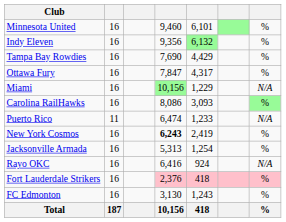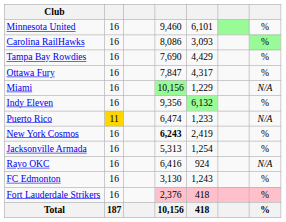 <table class="wikitable sortable" style="text-align:center;">
 <tr>
 <th width=160>Club</th>
 <th></th>
 <th width=45></th>
 <th width=45></th>
 <th width=45></th>
 <th width=45></th>
 <th width=45></th>
 </tr>
 <tr>
 <td align="left"><a href='#'>Minnesota United</a></td>
 <td>16</td>
 <td></td>
 <td>9,460</td>
 <td>6,101</td>
 <td bgcolor="#98FB98"></td>
 <td>%</td>
 </tr>
 <tr>
-<td align="left"><a href='#'>Indy Eleven</a></td>
+<td align="left"><a href='#'>Carolina RailHawks</a></td>
 <td>16</td>
 <td></td>
-<td>9,356</td>
-<td bgcolor="#98FB98">6,132</td>
+<td>8,086</td>
+<td>3,093</td>
 <td></td>
-<td>%</td>
+<td bgcolor="#98FB98">%</td>
 </tr>
 <tr>
 <td align="left"><a href='#'>Tampa Bay Rowdies</a></td>
 <td>16</td>
 <td></td>
 <td>7,690</td>
 <td>4,429</td>
 <td></td>
 <td>%</td>
 </tr>
 <tr>
 <td align="left"><a href='#'>Ottawa Fury</a></td>
 <td>16</td>
 <td></td>
 <td>7,847</td>
 <td>4,317</td>
 <td></td>
 <td>%</td>
 </tr>
 <tr>
 <td align="left"><a href='#'>Miami</a></td>
 <td>16</td>
 <td></td>
 <td bgcolor="#98FB98">10,156</td>
 <td>1,229</td>
 <td></td>
 <td><em>N/A</em></td>
 </tr>
 <tr>
-<td align="left"><a href='#'>Carolina RailHawks</a></td>
+<td align="left"><a href='#'>Indy Eleven</a></td>
 <td>16</td>
 <td></td>
-<td>8,086</td>
-<td>3,093</td>
+<td>9,356</td>
+<td bgcolor="#98FB98">6,132</td>
 <td></td>
-<td bgcolor="#98FB98">%</td>
+<td>%</td>
 </tr>
 <tr>
 <td align="left"><a href='#'>Puerto Rico</a></td>
-<td>11</td>
+<td style="background: gold;">11</td>
 <td></td>
 <td>6,474</td>
 <td>1,233</td>
 <td></td>
 <td><em>N/A</em></td>
 </tr>
 <tr>
 <td align="left"><a href='#'>New York Cosmos</a></td>
 <td>16</td>
 <td></td>
 <td><strong>6,243</strong></td>
 <td>2,419</td>
 <td></td>
 <td>%</td>
 </tr>
 <tr>
 <td align="left"><a href='#'>Jacksonville Armada</a></td>
 <td>16</td>
 <td></td>
 <td>5,313</td>
 <td>1,254</td>
 <td></td>
 <td>%</td>
 </tr>
 <tr>
 <td align="left"><a href='#'>Rayo OKC</a></td>
 <td>16</td>
 <td></td>
 <td>6,416</td>
 <td>924</td>
 <td></td>
 <td><em>N/A</em></td>
 </tr>
 <tr>
+<td align="left"><a href='#'>FC Edmonton</a></td>
+<td>16</td>
+<td></td>
+<td>3,130</td>
+<td>1,243</td>
+<td></td>
+<td>%</td>
+</tr>
+<tr>
 <td align="left"><a href='#'>Fort Lauderdale Strikers</a></td>
 <td>16</td>
 <td></td>
 <td bgcolor="#FFC0CB">2,376</td>
 <td bgcolor="#FFC0CB">418</td>
 <td bgcolor="#FFC0CB"></td>
 <td bgcolor="#FFC0CB">%</td>
-</tr>
-<tr>
-<td align="left"><a href='#'>FC Edmonton</a></td>
-<td>16</td>
-<td></td>
-<td>3,130</td>
-<td>1,243</td>
-<td></td>
-<td>%</td>
 </tr>
 <tr>
 <th>Total</th>
 <th>187</th>
 <th></th>
 <th>10,156</th>
 <th>418</th>
 <th></th>
 <th>%</th>
 </tr>
 </table>
